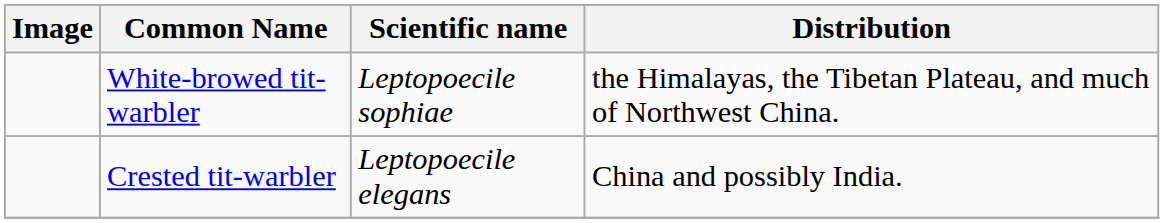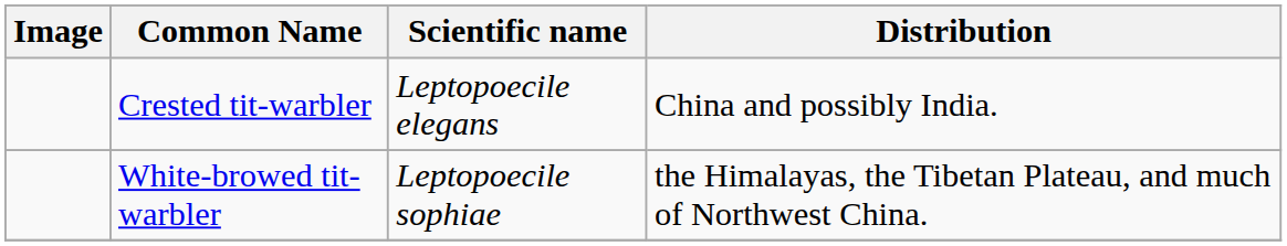 <table class="wikitable">
 <tr>
 <th>Image</th>
 <th>Common Name</th>
 <th>Scientific name</th>
 <th>Distribution</th>
 </tr>
 <tr>
 <td></td>
+<td><a href='#'>Crested tit-warbler</a></td>
+<td><em>Leptopoecile elegans</em></td>
+<td>China and possibly India.</td>
+</tr>
+<tr>
+<td></td>
 <td><a href='#'>White-browed tit-warbler</a></td>
 <td><em>Leptopoecile sophiae</em></td>
 <td>the Himalayas, the Tibetan Plateau, and much of Northwest China.</td>
 </tr>
 <tr>
-<td></td>
-<td><a href='#'>Crested tit-warbler</a></td>
-<td><em>Leptopoecile elegans</em></td>
-<td>China and possibly India.</td>
-</tr>
-<tr>
 </tr>
 </table>
